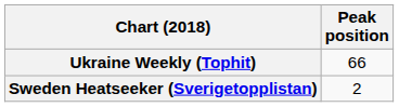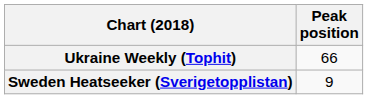 <table class="wikitable plainrowheaders" style="text-align:center">
 <tr>
 <th scope="col">Chart (2018)</th>
 <th scope="col">Peak<br> position</th>
 </tr>
 <tr>
 <th scope="row">Ukraine Weekly (<a href='#'>Tophit</a>)</th>
 <td>66</td>
 </tr>
 <tr>
 <th scope="row">Sweden Heatseeker (<a href='#'>Sverigetopplistan</a>)</th>
-<td>2</td>
+<td>9</td>
 </tr>
 </table>
